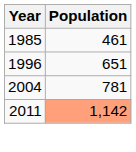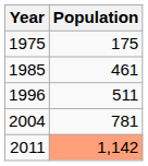 <table class="wikitable" style="line-height:1.1em;">
 <tr>
 <th>Year</th>
 <th>Population</th>
+</tr>
+<tr align="right">
+<td>1975</td>
+<td>175</td>
 </tr>
 <tr align="right">
 <td>1985</td>
 <td>461</td>
 </tr>
 <tr align="right">
 <td>1996</td>
-<td>651</td>
+<td>511</td>
 </tr>
 <tr align="right">
 <td>2004</td>
 <td>781</td>
 </tr>
 <tr align="right">
 <td>2011</td>
 <td style="background: lightsalmon;">1,142</td>
 </tr>
 </table>
